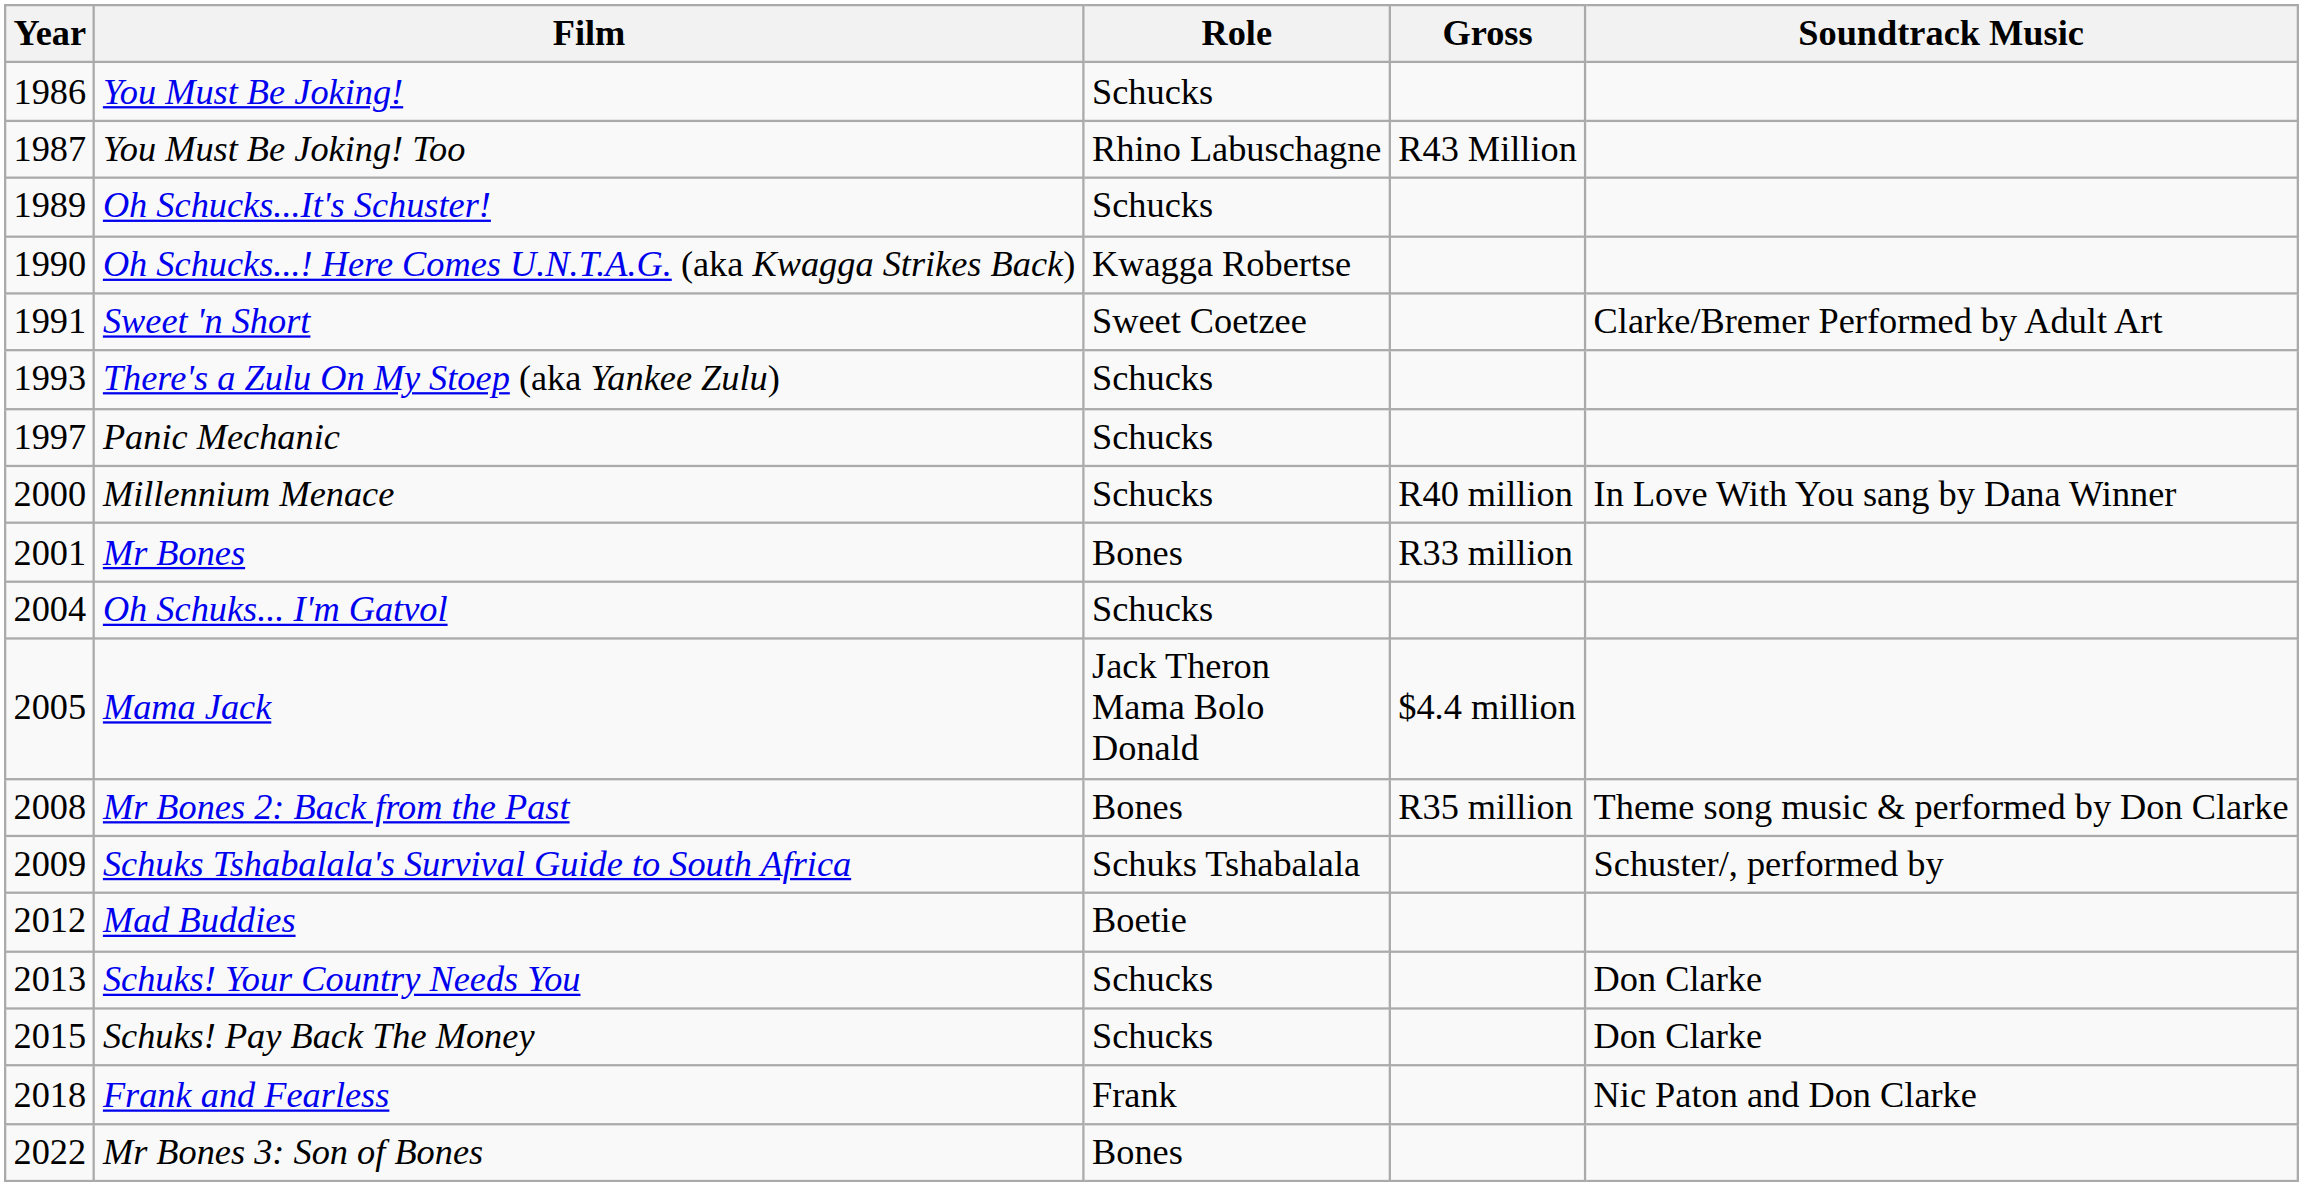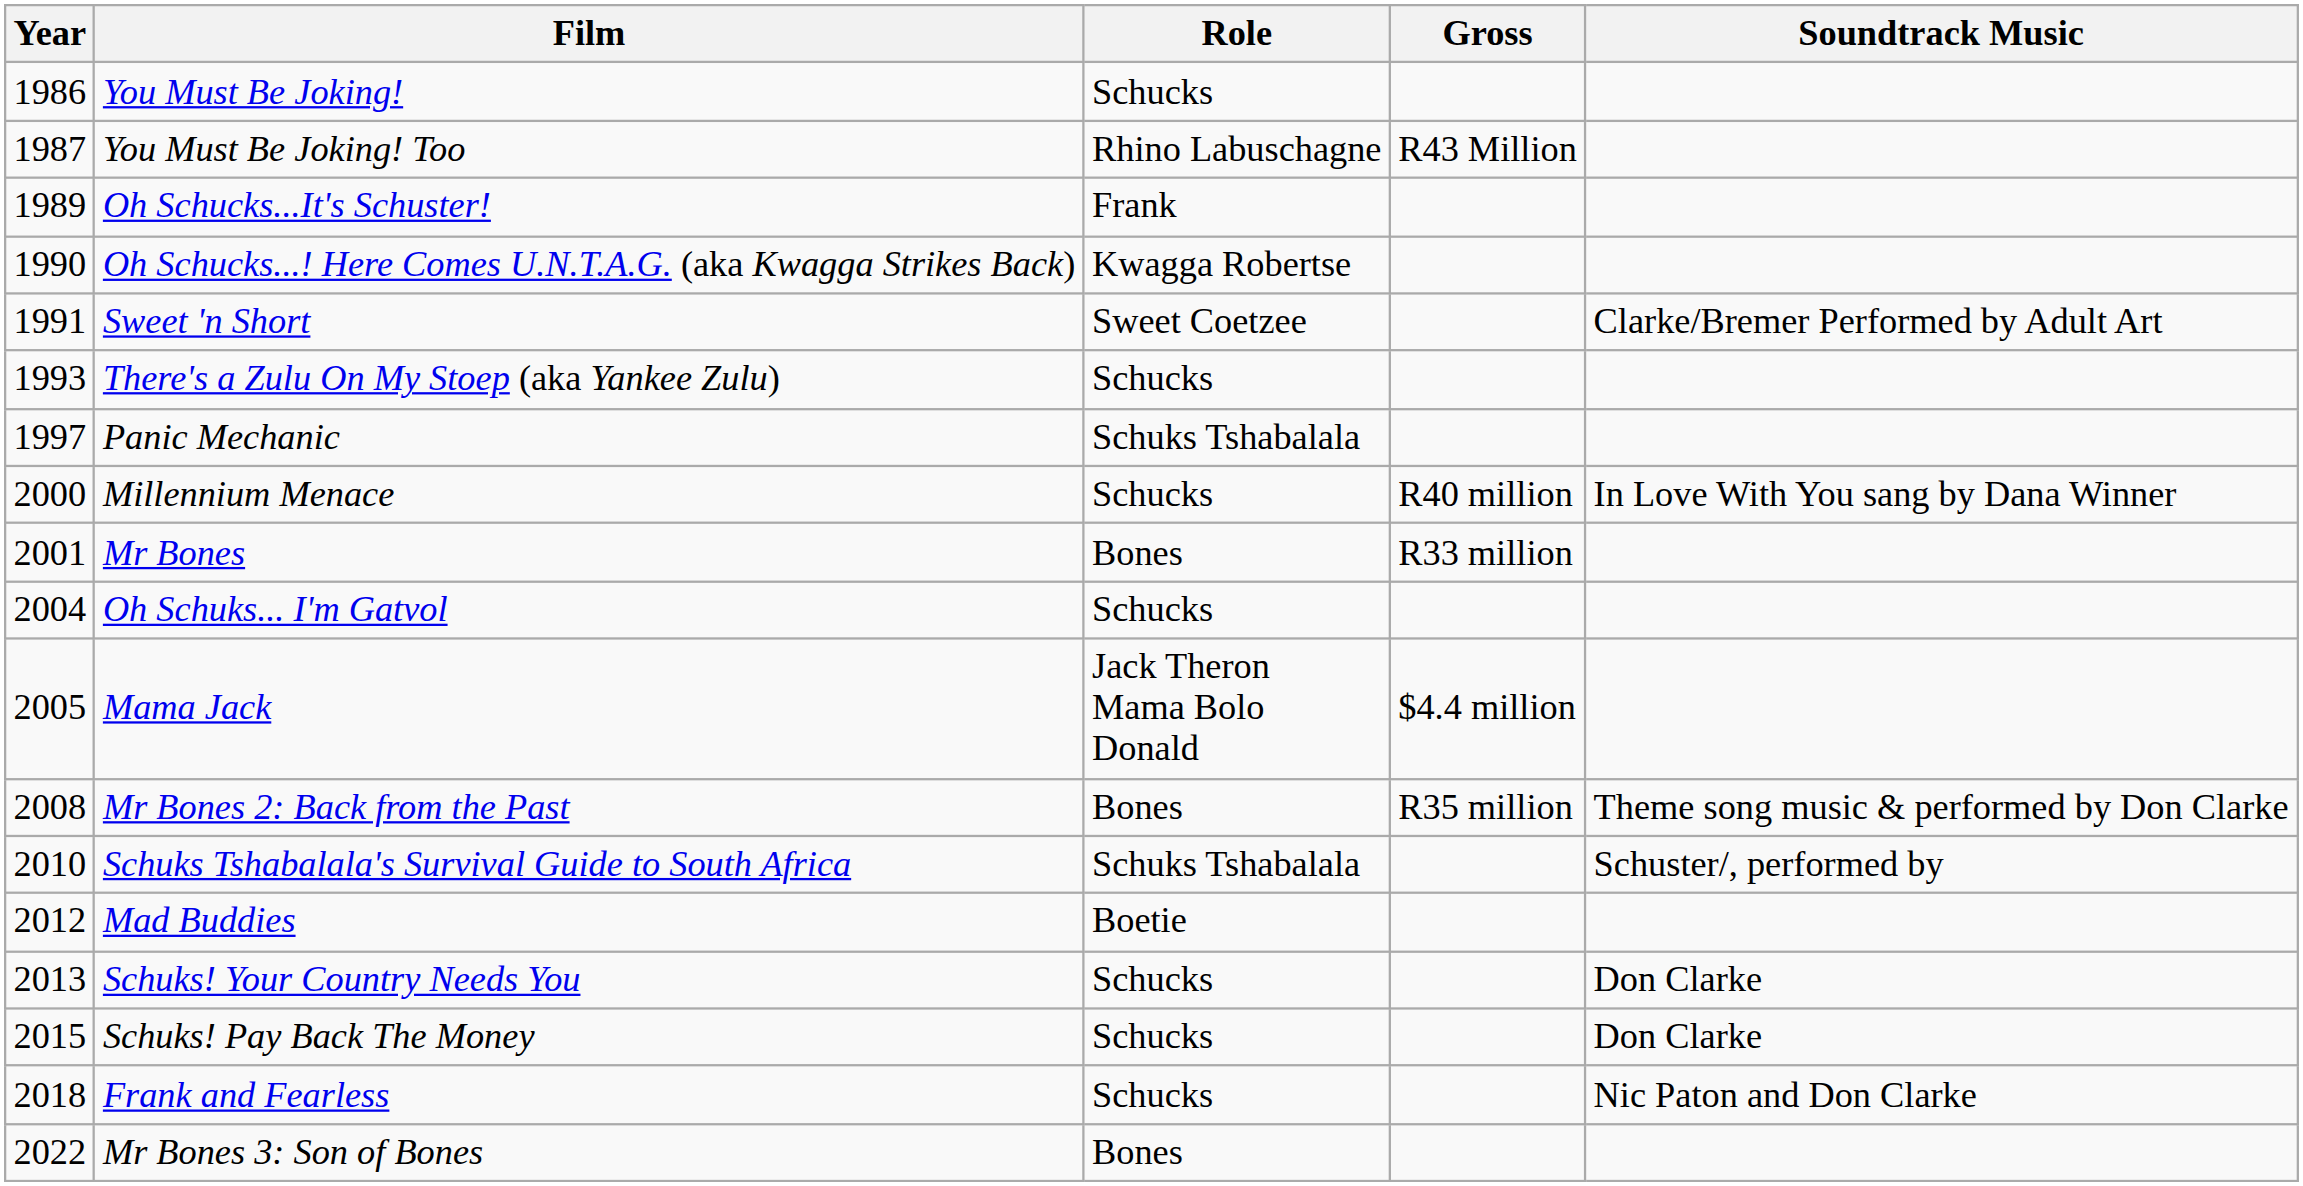 <table class="wikitable sortable">
 <tr>
 <th>Year</th>
 <th>Film</th>
 <th>Role</th>
 <th>Gross</th>
 <th>Soundtrack Music</th>
 </tr>
 <tr>
 <td>1986</td>
 <td><em><a href='#'>You Must Be Joking!</a></em></td>
 <td>Schucks</td>
 <td></td>
 <td></td>
 </tr>
 <tr>
 <td>1987</td>
 <td><em>You Must Be Joking! Too</em></td>
 <td>Rhino Labuschagne</td>
 <td>R43 Million</td>
 <td></td>
 </tr>
 <tr>
 <td>1989</td>
 <td><em><a href='#'>Oh Schucks...It's Schuster!</a></em></td>
-<td>Schucks</td>
+<td>Frank</td>
 <td></td>
 <td></td>
 </tr>
 <tr>
 <td>1990</td>
 <td><em><a href='#'>Oh Schucks...! Here Comes U.N.T.A.G.</a></em> (aka <em>Kwagga Strikes Back</em>)</td>
 <td>Kwagga Robertse</td>
 <td></td>
 <td></td>
 </tr>
 <tr>
 <td>1991</td>
 <td><em><a href='#'>Sweet 'n Short</a></em></td>
 <td>Sweet Coetzee</td>
 <td></td>
 <td>Clarke/Bremer Performed by Adult Art</td>
 </tr>
 <tr>
 <td>1993</td>
 <td><em><a href='#'>There's a Zulu On My Stoep</a></em> (aka <em>Yankee Zulu</em>)</td>
 <td>Schucks</td>
 <td></td>
 <td></td>
 </tr>
 <tr>
 <td>1997</td>
 <td><em>Panic Mechanic</em></td>
-<td>Schucks</td>
+<td>Schuks Tshabalala</td>
 <td></td>
 <td></td>
 </tr>
 <tr>
 <td>2000</td>
 <td><em>Millennium Menace</em></td>
 <td>Schucks</td>
 <td>R40 million</td>
 <td>In Love With You sang by Dana Winner</td>
 </tr>
 <tr>
 <td>2001</td>
 <td><em><a href='#'>Mr Bones</a></em></td>
 <td>Bones</td>
 <td>R33 million</td>
 <td></td>
 </tr>
 <tr>
 <td>2004</td>
 <td><em><a href='#'>Oh Schuks... I'm Gatvol</a></em></td>
 <td>Schucks</td>
 <td></td>
 <td></td>
 </tr>
 <tr>
 <td>2005</td>
 <td><em><a href='#'>Mama Jack</a></em></td>
 <td>Jack Theron<br>Mama Bolo<br>Donald</td>
 <td>$4.4 million</td>
 <td></td>
 </tr>
 <tr>
 <td>2008</td>
 <td><em><a href='#'>Mr Bones 2: Back from the Past</a></em></td>
 <td>Bones</td>
 <td>R35 million</td>
 <td>Theme song music & performed by Don Clarke</td>
 </tr>
 <tr>
-<td>2009</td>
+<td>2010</td>
 <td><em><a href='#'>Schuks Tshabalala's Survival Guide to South Africa</a></em></td>
 <td>Schuks Tshabalala</td>
 <td></td>
 <td>Schuster/, performed by </td>
 </tr>
 <tr>
 <td>2012</td>
 <td><em><a href='#'>Mad Buddies</a></em></td>
 <td>Boetie</td>
 <td></td>
 <td></td>
 </tr>
 <tr>
 <td>2013</td>
 <td><em><a href='#'>Schuks! Your Country Needs You</a></em></td>
 <td>Schucks</td>
 <td></td>
 <td>Don Clarke</td>
 </tr>
 <tr>
 <td>2015</td>
 <td><em>Schuks! Pay Back The Money</em></td>
 <td>Schucks</td>
 <td></td>
 <td>Don Clarke</td>
 </tr>
 <tr>
 <td>2018</td>
 <td><em><a href='#'>Frank and Fearless</a></em></td>
-<td>Frank</td>
+<td>Schucks</td>
 <td></td>
 <td>Nic Paton and Don Clarke</td>
 </tr>
 <tr>
 <td>2022</td>
 <td><em>Mr Bones 3: Son of Bones</em></td>
 <td>Bones</td>
 <td></td>
 <td></td>
 </tr>
 </table>
